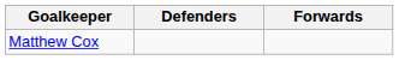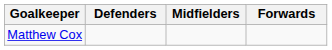 <table class="wikitable">
 <tr>
 <th style="width:25%;">Goalkeeper</th>
 <th style="width:25%;">Defenders</th>
+<th style="width:25%;">Midfielders</th>
 <th style="width:25%;">Forwards</th>
 </tr>
 <tr style="vertical-align:top;">
 <td> <a href='#'>Matthew Cox</a></td>
 <td></td>
 <td></td>
+<td></td>
 </tr>
 </table>
